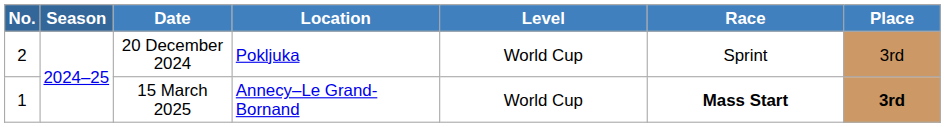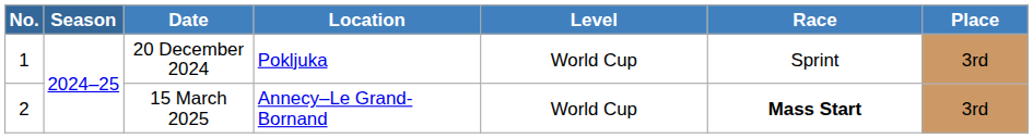 <table class="wikitable sortable" style="font-size:95%; text-align:center; border:grey solid 1px; border-collapse:collapse; background:#ffffff;">
 <tr style="background:#efefef;">
 <th style="background-color:#369; color:white;">No.</th>
 <th style="background-color:#369; color:white;">Season</th>
 <th style="background-color:#4180be; color:white; width:100px;">Date</th>
 <th style="background-color:#4180be; color:white; width:180px;">Location</th>
 <th style="background-color:#4180be; color:white; width:180px;">Level</th>
 <th style="background-color:#4180be; color:white; width:170px;">Race</th>
 <th style="background-color:#4180be; color:white; width:80px;">Place</th>
 </tr>
 <tr>
-<td>2</td>
+<td>1</td>
 <td rowspan=2><a href='#'>2024–25</a></td>
 <td>20 December 2024</td>
 <td align=left> <a href='#'>Pokljuka</a></td>
 <td>World Cup</td>
 <td>Sprint</td>
 <td align=center bgcolor="cc9966">3rd</td>
 </tr>
 <tr>
-<td>1</td>
+<td>2</td>
 <td>15 March 2025</td>
 <td align=left> <a href='#'>Annecy–Le Grand-Bornand</a></td>
 <td>World Cup</td>
 <td><strong>Mass Start</strong></td>
-<td align=center bgcolor="cc9966"><strong>3rd</strong></td>
+<td align=center bgcolor="cc9966">3rd</td>
 </tr>
 </table>
